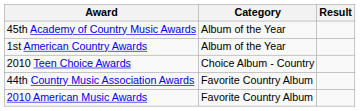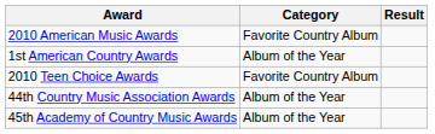 <table class="wikitable">
 <tr>
 <th>Award</th>
 <th>Category</th>
 <th>Result</th>
 </tr>
 <tr>
-<td>45th <a href='#'>Academy of Country Music Awards</a></td>
-<td>Album of the Year</td>
+<td><a href='#'>2010 American Music Awards</a></td>
+<td>Favorite Country Album</td>
 <td></td>
 </tr>
 <tr>
 <td>1st <a href='#'>American Country Awards</a></td>
 <td>Album of the Year</td>
 <td></td>
 </tr>
 <tr>
 <td>2010 <a href='#'>Teen Choice Awards</a></td>
-<td>Choice Album - Country</td>
+<td>Favorite Country Album</td>
 <td></td>
 </tr>
 <tr>
 <td>44th <a href='#'>Country Music Association Awards</a></td>
-<td>Favorite Country Album</td>
+<td>Album of the Year</td>
 <td></td>
 </tr>
 <tr>
-<td><a href='#'>2010 American Music Awards</a></td>
-<td>Favorite Country Album</td>
+<td>45th <a href='#'>Academy of Country Music Awards</a></td>
+<td>Album of the Year</td>
 <td></td>
 </tr>
 </table>
